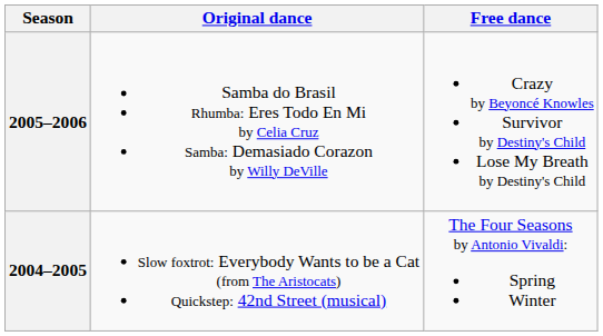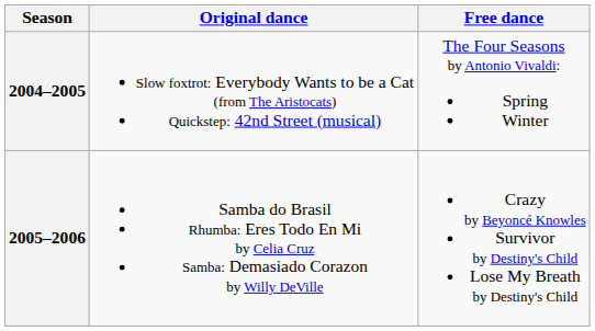 <table class="wikitable" style="text-align:center">
 <tr>
 <th>Season</th>
 <th><a href='#'>Original dance</a></th>
 <th><a href='#'>Free dance</a></th>
 </tr>
 <tr>
+<th>2004–2005 <br> </th>
+<td><br><ul><li><small>Slow foxtrot:</small> Everybody Wants to be a Cat <br><small> (from <a href='#'>The Aristocats</a>) </small></li><li><small>Quickstep:</small> <a href='#'>42nd Street (musical)</a></li></ul></td>
+<td><a href='#'>The Four Seasons</a> <br><small> by <a href='#'>Antonio Vivaldi</a>: </small><br><ul><li>Spring</li><li>Winter</li></ul></td>
+</tr>
+<tr>
 <th>2005–2006 <br> </th>
 <td><br><ul><li>Samba do Brasil</li><li><small>Rhumba:</small> Eres Todo En Mi <br><small> by <a href='#'>Celia Cruz</a> </small></li><li><small>Samba:</small> Demasiado Corazon <br><small> by <a href='#'>Willy DeVille</a> </small></li></ul></td>
 <td><br><ul><li>Crazy <br><small> by <a href='#'>Beyoncé Knowles</a> </small></li><li>Survivor <br><small> by <a href='#'>Destiny's Child</a> </small></li><li>Lose My Breath <br><small> by Destiny's Child </small></li></ul></td>
 </tr>
-<tr>
-<th>2004–2005 <br> </th>
-<td><br><ul><li><small>Slow foxtrot:</small> Everybody Wants to be a Cat <br><small> (from <a href='#'>The Aristocats</a>) </small></li><li><small>Quickstep:</small> <a href='#'>42nd Street (musical)</a></li></ul></td>
-<td><a href='#'>The Four Seasons</a> <br><small> by <a href='#'>Antonio Vivaldi</a>: </small><br><ul><li>Spring</li><li>Winter</li></ul></td>
-</tr>
 </table>
